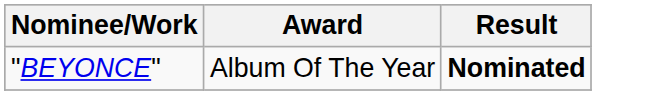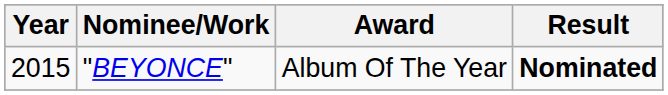 <table class="wikitable">
 <tr>
+<th>Year</th>
 <th>Nominee/Work</th>
 <th>Award</th>
 <th>Result</th>
 </tr>
 <tr>
+<td>2015</td>
 <td>"<em><a href='#'>BEYONCE</a></em>"</td>
 <td>Album Of The Year</td>
 <td><strong>Nominated</strong></td>
 </tr>
 </table>
